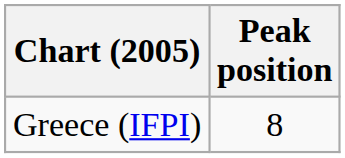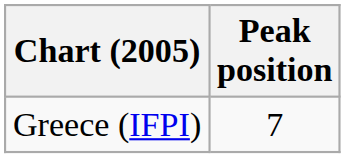 <table class="wikitable">
 <tr>
 <th>Chart (2005)</th>
 <th>Peak<br>position</th>
 </tr>
 <tr>
 <td>Greece (<a href='#'>IFPI</a>)</td>
-<td align="center">8</td>
+<td align="center">7</td>
 </tr>
 </table>
